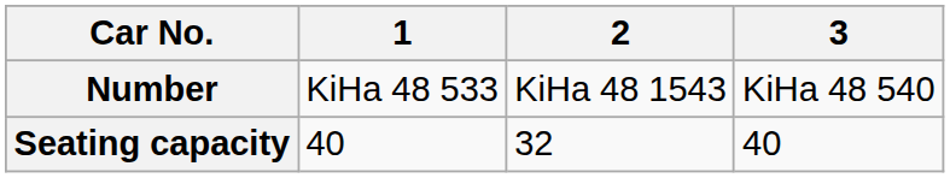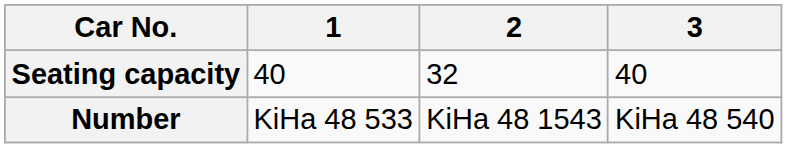 <table class="wikitable">
 <tr>
 <th>Car No.</th>
 <th>1</th>
 <th>2</th>
 <th>3</th>
 </tr>
 <tr>
+<th>Seating capacity</th>
+<td>40</td>
+<td>32</td>
+<td>40</td>
+</tr>
+<tr>
 <th>Number</th>
 <td>KiHa 48 533</td>
 <td>KiHa 48 1543</td>
 <td>KiHa 48 540</td>
 </tr>
-<tr>
-<th>Seating capacity</th>
-<td>40</td>
-<td>32</td>
-<td>40</td>
-</tr>
 </table>
